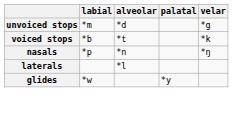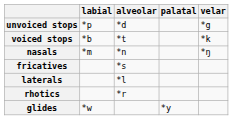 <table class="wikitable">
 <tr>
 <th></th>
 <th>labial</th>
 <th>alveolar</th>
 <th>palatal</th>
 <th>velar</th>
 </tr>
 <tr>
 <th>unvoiced stops</th>
-<td>*m</td>
+<td>*p</td>
 <td>*d</td>
 <td></td>
 <td>*g</td>
 </tr>
 <tr>
 <th>voiced stops</th>
 <td>*b</td>
 <td>*t</td>
 <td></td>
 <td>*k</td>
 </tr>
 <tr>
 <th>nasals</th>
-<td>*p</td>
+<td>*m</td>
 <td>*n</td>
 <td></td>
 <td>*ŋ</td>
 </tr>
 <tr>
+<th>fricatives</th>
+<td></td>
+<td>*s</td>
+<td></td>
+<td></td>
+</tr>
+<tr>
 <th>laterals</th>
 <td></td>
 <td>*l</td>
+<td></td>
+<td></td>
+</tr>
+<tr>
+<th>rhotics</th>
+<td></td>
+<td>*r</td>
 <td></td>
 <td></td>
 </tr>
 <tr>
 <th>glides</th>
 <td>*w</td>
 <td></td>
 <td>*y</td>
 <td></td>
 </tr>
 </table>
